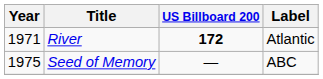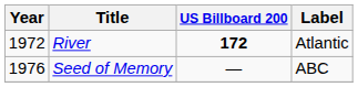 <table class="wikitable">
 <tr>
 <th scope="col">Year</th>
 <th scope="col">Title</th>
 <th scope="col"><small> <a href='#'>US Billboard 200</a></small></th>
 <th scope="col">Label</th>
 </tr>
 <tr>
-<td>1971</td>
+<td>1972</td>
 <td><em><a href='#'>River</a></em></td>
 <td align="center"><strong>172</strong></td>
 <td>Atlantic</td>
 </tr>
 <tr>
-<td>1975</td>
+<td>1976</td>
 <td><em><a href='#'>Seed of Memory</a></em></td>
 <td align="center">—</td>
 <td>ABC</td>
 </tr>
 <tr>
 </tr>
 </table>
